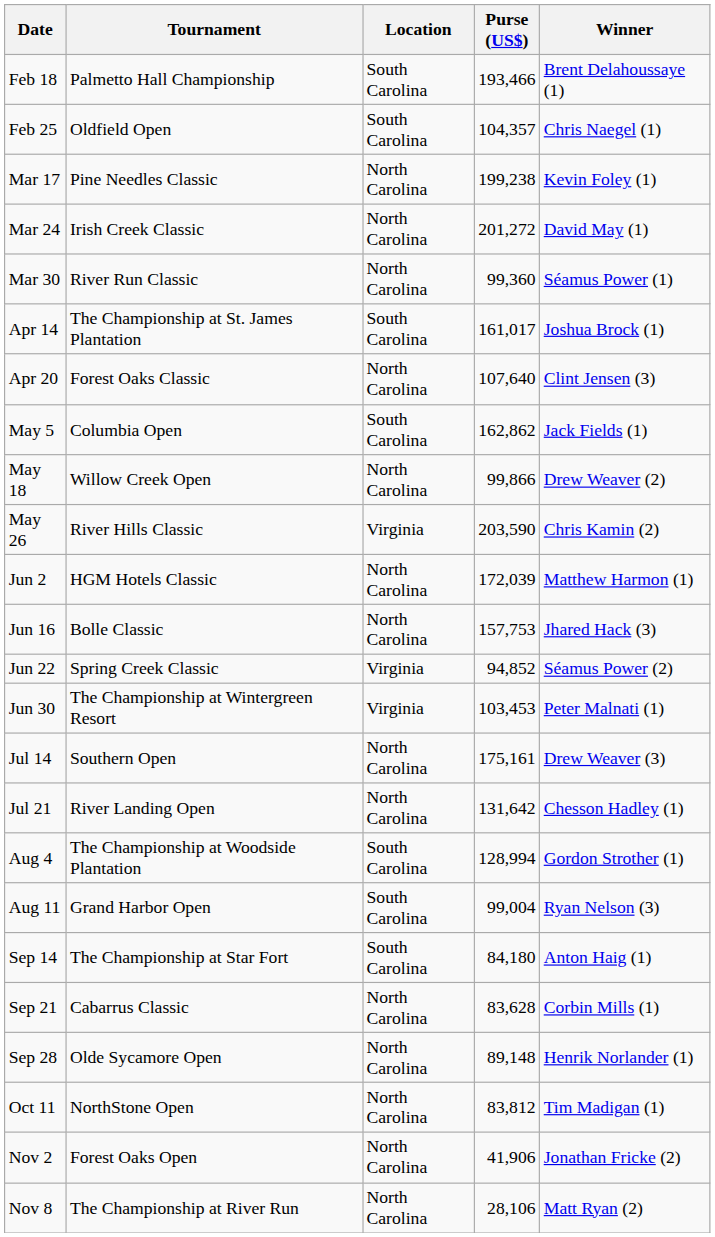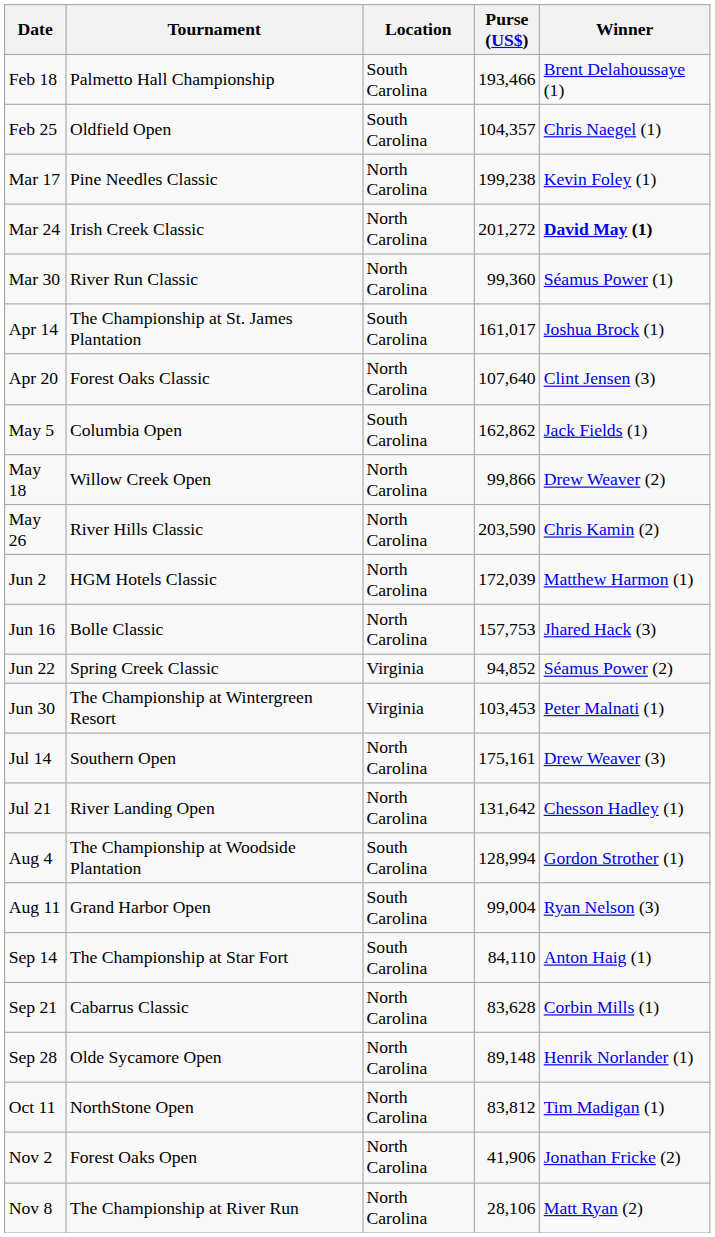 <table class="wikitable" style="font-size:95%">
 <tr>
 <th>Date</th>
 <th>Tournament</th>
 <th>Location</th>
 <th>Purse<br>(<a href='#'>US$</a>)</th>
 <th>Winner</th>
 </tr>
 <tr>
 <td>Feb 18</td>
 <td>Palmetto Hall Championship</td>
 <td>South Carolina</td>
 <td align=right>193,466</td>
 <td> <a href='#'>Brent Delahoussaye</a> (1)</td>
 </tr>
 <tr>
 <td>Feb 25</td>
 <td>Oldfield Open</td>
 <td>South Carolina</td>
 <td align=right>104,357</td>
 <td> <a href='#'>Chris Naegel</a> (1)</td>
 </tr>
 <tr>
 <td>Mar 17</td>
 <td>Pine Needles Classic</td>
 <td>North Carolina</td>
 <td align=right>199,238</td>
 <td> <a href='#'>Kevin Foley</a> (1)</td>
 </tr>
 <tr>
 <td>Mar 24</td>
 <td>Irish Creek Classic</td>
 <td>North Carolina</td>
 <td align=right>201,272</td>
-<td> <a href='#'>David May</a> (1)</td>
+<td><strong> <a href='#'>David May</a> (1)</strong></td>
 </tr>
 <tr>
 <td>Mar 30</td>
 <td>River Run Classic</td>
 <td>North Carolina</td>
 <td align=right>99,360</td>
 <td> <a href='#'>Séamus Power</a> (1)</td>
 </tr>
 <tr>
 <td>Apr 14</td>
 <td>The Championship at St. James Plantation</td>
 <td>South Carolina</td>
 <td align=right>161,017</td>
 <td> <a href='#'>Joshua Brock</a> (1)</td>
 </tr>
 <tr>
 <td>Apr 20</td>
 <td>Forest Oaks Classic</td>
 <td>North Carolina</td>
 <td align=right>107,640</td>
 <td> <a href='#'>Clint Jensen</a> (3)</td>
 </tr>
 <tr>
 <td>May 5</td>
 <td>Columbia Open</td>
 <td>South Carolina</td>
 <td align=right>162,862</td>
 <td> <a href='#'>Jack Fields</a> (1)</td>
 </tr>
 <tr>
 <td>May 18</td>
 <td>Willow Creek Open</td>
 <td>North Carolina</td>
 <td align=right>99,866</td>
 <td> <a href='#'>Drew Weaver</a> (2)</td>
 </tr>
 <tr>
 <td>May 26</td>
 <td>River Hills Classic</td>
-<td>Virginia</td>
+<td>North Carolina</td>
 <td align=right>203,590</td>
 <td> <a href='#'>Chris Kamin</a> (2)</td>
 </tr>
 <tr>
 <td>Jun 2</td>
 <td>HGM Hotels Classic</td>
 <td>North Carolina</td>
 <td align=right>172,039</td>
 <td> <a href='#'>Matthew Harmon</a> (1)</td>
 </tr>
 <tr>
 <td>Jun 16</td>
 <td>Bolle Classic</td>
 <td>North Carolina</td>
 <td align=right>157,753</td>
 <td> <a href='#'>Jhared Hack</a> (3)</td>
 </tr>
 <tr>
 <td>Jun 22</td>
 <td>Spring Creek Classic</td>
 <td>Virginia</td>
 <td align=right>94,852</td>
 <td> <a href='#'>Séamus Power</a> (2)</td>
 </tr>
 <tr>
 <td>Jun 30</td>
 <td>The Championship at Wintergreen Resort</td>
 <td>Virginia</td>
 <td align=right>103,453</td>
 <td> <a href='#'>Peter Malnati</a> (1)</td>
 </tr>
 <tr>
 <td>Jul 14</td>
 <td>Southern Open</td>
 <td>North Carolina</td>
 <td align=right>175,161</td>
 <td> <a href='#'>Drew Weaver</a> (3)</td>
 </tr>
 <tr>
 <td>Jul 21</td>
 <td>River Landing Open</td>
 <td>North Carolina</td>
 <td align=right>131,642</td>
 <td> <a href='#'>Chesson Hadley</a> (1)</td>
 </tr>
 <tr>
 <td>Aug 4</td>
 <td>The Championship at Woodside Plantation</td>
 <td>South Carolina</td>
 <td align=right>128,994</td>
 <td> <a href='#'>Gordon Strother</a> (1)</td>
 </tr>
 <tr>
 <td>Aug 11</td>
 <td>Grand Harbor Open</td>
 <td>South Carolina</td>
 <td align=right>99,004</td>
 <td> <a href='#'>Ryan Nelson</a> (3)</td>
 </tr>
 <tr>
 <td>Sep 14</td>
 <td>The Championship at Star Fort</td>
 <td>South Carolina</td>
-<td align=right>84,180</td>
+<td align=right>84,110</td>
 <td> <a href='#'>Anton Haig</a> (1)</td>
 </tr>
 <tr>
 <td>Sep 21</td>
 <td>Cabarrus Classic</td>
 <td>North Carolina</td>
 <td align=right>83,628</td>
 <td> <a href='#'>Corbin Mills</a> (1)</td>
 </tr>
 <tr>
 <td>Sep 28</td>
 <td>Olde Sycamore Open</td>
 <td>North Carolina</td>
 <td align=right>89,148</td>
 <td> <a href='#'>Henrik Norlander</a> (1)</td>
 </tr>
 <tr>
 <td>Oct 11</td>
 <td>NorthStone Open</td>
 <td>North Carolina</td>
 <td align=right>83,812</td>
 <td> <a href='#'>Tim Madigan</a> (1)</td>
 </tr>
 <tr>
 <td>Nov 2</td>
 <td>Forest Oaks Open</td>
 <td>North Carolina</td>
 <td align=right>41,906</td>
 <td> <a href='#'>Jonathan Fricke</a> (2)</td>
 </tr>
 <tr>
 <td>Nov 8</td>
 <td>The Championship at River Run</td>
 <td>North Carolina</td>
 <td align=right>28,106</td>
 <td> <a href='#'>Matt Ryan</a> (2)</td>
 </tr>
 </table>
